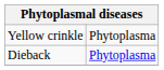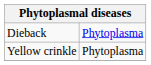 <table class="wikitable" style="clear">
 <tr>
 <th colspan=2><strong>Phytoplasmal diseases</strong><br></th>
+</tr>
+<tr>
+<td>Dieback</td>
+<td><a href='#'>Phytoplasma</a></td>
 </tr>
 <tr>
 <td>Yellow crinkle</td>
 <td>Phytoplasma</td>
 </tr>
 <tr>
-<td>Dieback</td>
-<td><a href='#'>Phytoplasma</a></td>
-</tr>
-<tr>
 </tr>
 </table>
